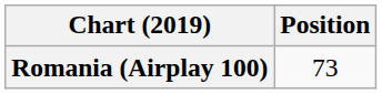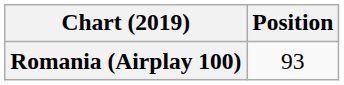 <table class="wikitable plainrowheaders" style="text-align:center">
 <tr>
 <th>Chart (2019)</th>
 <th>Position</th>
 </tr>
 <tr>
 <th scope="row">Romania (Airplay 100)</th>
-<td>73</td>
+<td>93</td>
 </tr>
 </table>
